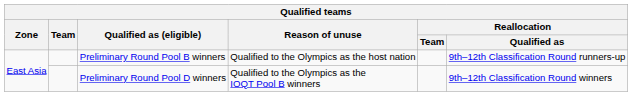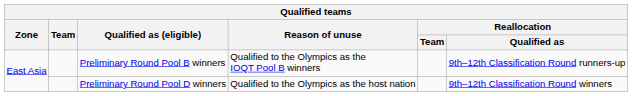 <table class="wikitable sortable">
 <tr>
 <th colspan=6>Qualified teams</th>
 </tr>
 <tr>
 <th rowspan=2>Zone</th>
 <th rowspan=2>Team</th>
 <th rowspan=2>Qualified as (eligible)</th>
 <th rowspan=2>Reason of unuse</th>
 <th colspan=2>Reallocation</th>
 </tr>
 <tr>
 <th>Team</th>
 <th>Qualified as</th>
 </tr>
 <tr>
 <td rowspan=3><a href='#'>East Asia</a></td>
 <td></td>
 <td><a href='#'>Preliminary Round Pool B</a> winners</td>
-<td>Qualified to the Olympics as the host nation</td>
+<td>Qualified to the Olympics as the <a href='#'><br>IOQT Pool B</a> winners</td>
 <td></td>
 <td><a href='#'>9th–12th Classification Round</a> runners-up</td>
 </tr>
 <tr>
 <td></td>
 <td><a href='#'>Preliminary Round Pool D</a> winners</td>
-<td>Qualified to the Olympics as the <a href='#'><br>IOQT Pool B</a> winners</td>
+<td>Qualified to the Olympics as the host nation</td>
 <td></td>
 <td><a href='#'>9th–12th Classification Round</a> winners</td>
 </tr>
 </table>
